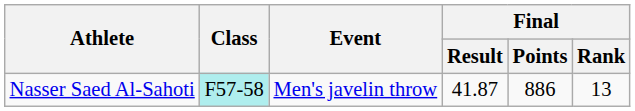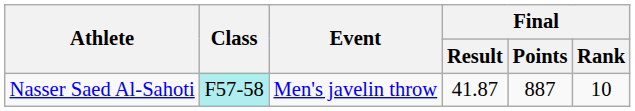 <table class=wikitable style="font-size:90%">
 <tr>
 <th rowspan="2">Athlete</th>
 <th rowspan="2">Class</th>
 <th rowspan="2">Event</th>
 <th colspan="3">Final</th>
 </tr>
 <tr>
 <th>Result</th>
 <th>Points</th>
 <th>Rank</th>
 </tr>
 <tr>
 <td><a href='#'>Nasser Saed Al-Sahoti</a></td>
 <td style="background: paleturquoise; text-align:center;">F57-58</td>
 <td><a href='#'>Men's javelin throw</a></td>
 <td style="text-align:center;">41.87</td>
-<td style="text-align:center;">886</td>
-<td style="text-align:center;">13</td>
+<td style="text-align:center;">887</td>
+<td style="text-align:center;">10</td>
 </tr>
 </table>
